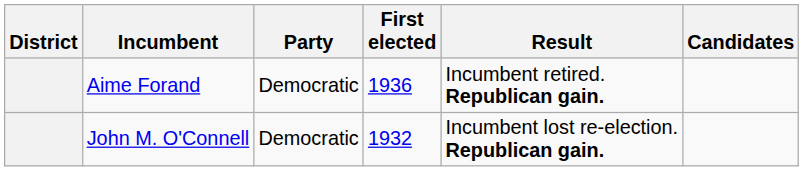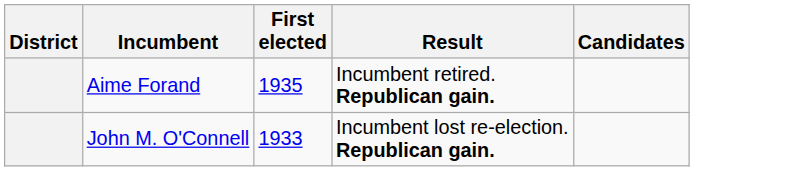 <table class=wikitable>
 <tr valign=bottom>
 <th>District</th>
 <th>Incumbent</th>
-<th>Party</th>
 <th>First<br>elected</th>
 <th>Result</th>
 <th>Candidates</th>
 </tr>
 <tr>
 <th></th>
 <td><a href='#'>Aime Forand</a></td>
-<td>Democratic</td>
-<td><a href='#'>1936</a></td>
+<td><a href='#'>1935</a></td>
 <td>Incumbent retired.<br><strong>Republican gain.</strong></td>
 <td nowrap></td>
 </tr>
 <tr>
 <th></th>
 <td><a href='#'>John M. O'Connell</a></td>
-<td>Democratic</td>
-<td><a href='#'>1932</a></td>
+<td><a href='#'>1933</a></td>
 <td>Incumbent lost re-election.<br><strong>Republican gain.</strong></td>
 <td nowrap></td>
 </tr>
 </table>
